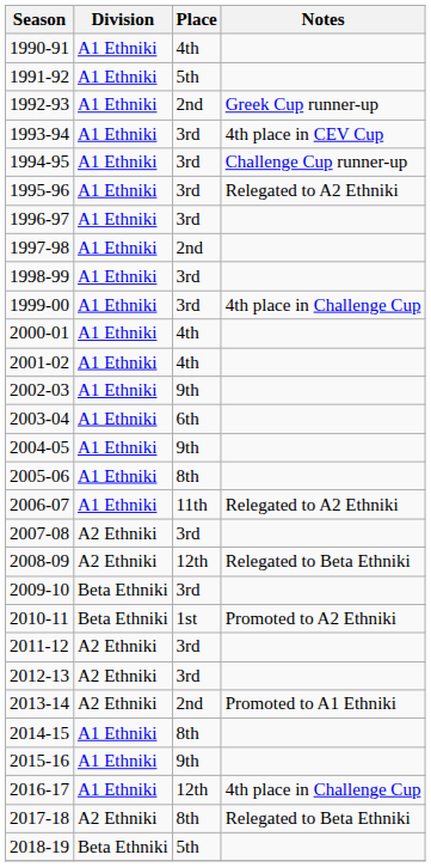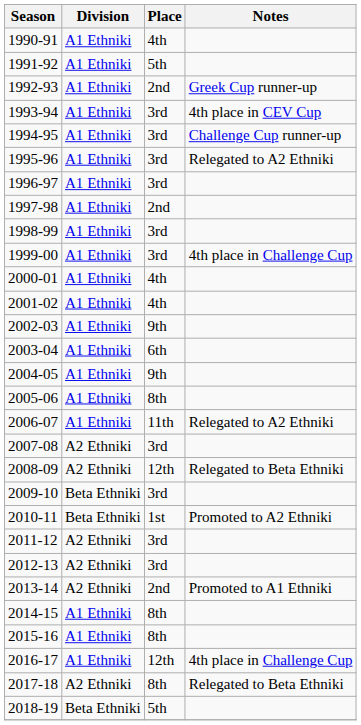 <table class="wikitable">
 <tr>
 <th>Season</th>
 <th>Division</th>
 <th>Place</th>
 <th>Notes</th>
 </tr>
 <tr>
 <td>1990-91</td>
 <td><a href='#'>A1 Ethniki</a></td>
 <td>4th</td>
 <td></td>
 </tr>
 <tr>
 <td>1991-92</td>
 <td><a href='#'>A1 Ethniki</a></td>
 <td>5th</td>
 <td></td>
 </tr>
 <tr>
 <td>1992-93</td>
 <td><a href='#'>A1 Ethniki</a></td>
 <td>2nd</td>
 <td><a href='#'>Greek Cup</a> runner-up</td>
 </tr>
 <tr>
 <td>1993-94</td>
 <td><a href='#'>A1 Ethniki</a></td>
 <td>3rd</td>
 <td>4th place in <a href='#'>CEV Cup</a></td>
 </tr>
 <tr>
 <td>1994-95</td>
 <td><a href='#'>A1 Ethniki</a></td>
 <td>3rd</td>
 <td><a href='#'>Challenge Cup</a> runner-up</td>
 </tr>
 <tr>
 <td>1995-96</td>
 <td><a href='#'>A1 Ethniki</a></td>
 <td>3rd</td>
 <td>Relegated to A2 Ethniki</td>
 </tr>
 <tr>
 <td>1996-97</td>
 <td><a href='#'>A1 Ethniki</a></td>
 <td>3rd</td>
 <td></td>
 </tr>
 <tr>
 <td>1997-98</td>
 <td><a href='#'>A1 Ethniki</a></td>
 <td>2nd</td>
 <td></td>
 </tr>
 <tr>
 <td>1998-99</td>
 <td><a href='#'>A1 Ethniki</a></td>
 <td>3rd</td>
 <td></td>
 </tr>
 <tr>
 <td>1999-00</td>
 <td><a href='#'>A1 Ethniki</a></td>
 <td>3rd</td>
 <td>4th place in <a href='#'>Challenge Cup</a></td>
 </tr>
 <tr>
 <td>2000-01</td>
 <td><a href='#'>A1 Ethniki</a></td>
 <td>4th</td>
 <td></td>
 </tr>
 <tr>
 <td>2001-02</td>
 <td><a href='#'>A1 Ethniki</a></td>
 <td>4th</td>
 <td></td>
 </tr>
 <tr>
 <td>2002-03</td>
 <td><a href='#'>A1 Ethniki</a></td>
 <td>9th</td>
 <td></td>
 </tr>
 <tr>
 <td>2003-04</td>
 <td><a href='#'>A1 Ethniki</a></td>
 <td>6th</td>
 <td></td>
 </tr>
 <tr>
 <td>2004-05</td>
 <td><a href='#'>A1 Ethniki</a></td>
 <td>9th</td>
 <td></td>
 </tr>
 <tr>
 <td>2005-06</td>
 <td><a href='#'>A1 Ethniki</a></td>
 <td>8th</td>
 <td></td>
 </tr>
 <tr>
 <td>2006-07</td>
 <td><a href='#'>A1 Ethniki</a></td>
 <td>11th</td>
 <td>Relegated to A2 Ethniki</td>
 </tr>
 <tr>
 <td>2007-08</td>
 <td>A2 Ethniki</td>
 <td>3rd</td>
 <td></td>
 </tr>
 <tr>
 <td>2008-09</td>
 <td>A2 Ethniki</td>
 <td>12th</td>
 <td>Relegated to Beta Ethniki</td>
 </tr>
 <tr>
 <td>2009-10</td>
 <td>Beta Ethniki</td>
 <td>3rd</td>
 <td></td>
 </tr>
 <tr>
 <td>2010-11</td>
 <td>Beta Ethniki</td>
 <td>1st</td>
 <td>Promoted to A2 Ethniki</td>
 </tr>
 <tr>
 <td>2011-12</td>
 <td>A2 Ethniki</td>
 <td>3rd</td>
 <td></td>
 </tr>
 <tr>
 <td>2012-13</td>
 <td>A2 Ethniki</td>
 <td>3rd</td>
 <td></td>
 </tr>
 <tr>
 <td>2013-14</td>
 <td>A2 Ethniki</td>
 <td>2nd</td>
 <td>Promoted to A1 Ethniki</td>
 </tr>
 <tr>
 <td>2014-15</td>
 <td><a href='#'>A1 Ethniki</a></td>
 <td>8th</td>
 <td></td>
 </tr>
 <tr>
 <td>2015-16</td>
 <td><a href='#'>A1 Ethniki</a></td>
-<td>9th</td>
+<td>8th</td>
 <td></td>
 </tr>
 <tr>
 <td>2016-17</td>
 <td><a href='#'>A1 Ethniki</a></td>
 <td>12th</td>
 <td>4th place in <a href='#'>Challenge Cup</a></td>
 </tr>
 <tr>
 <td>2017-18</td>
 <td>A2 Ethniki</td>
 <td>8th</td>
 <td>Relegated to Beta Ethniki</td>
 </tr>
 <tr>
 <td>2018-19</td>
 <td>Beta Ethniki</td>
 <td>5th</td>
 <td></td>
 </tr>
 <tr>
 </tr>
 </table>
